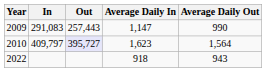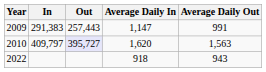 <table class="wikitable" style="text-align:center">
 <tr>
 <th>Year</th>
 <th>In</th>
 <th>Out</th>
 <th>Average Daily In</th>
 <th>Average Daily Out</th>
 </tr>
 <tr>
 <td>2009</td>
-<td>291,083</td>
+<td>291,383</td>
 <td>257,443</td>
 <td>1,147</td>
-<td>990</td>
+<td>991</td>
 </tr>
 <tr>
 <td>2010</td>
 <td>409,797</td>
 <td style="background: lavender;">395,727</td>
-<td>1,623</td>
-<td>1,564</td>
+<td>1,620</td>
+<td>1,563</td>
 </tr>
 <tr>
 <td>2022</td>
 <td></td>
 <td></td>
 <td>918</td>
 <td>943</td>
 </tr>
 </table>
